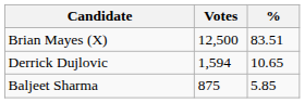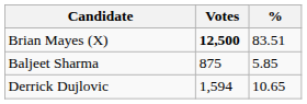 <table class="wikitable">
 <tr>
 <th bgcolor="#DDDDFF" width="200px">Candidate</th>
 <th bgcolor="#DDDDFF" width="50px">Votes</th>
 <th bgcolor="#DDDDFF" width="50px">%</th>
 </tr>
 <tr>
 <td>Brian Mayes (X)</td>
-<td>12,500</td>
+<td><strong>12,500</strong></td>
 <td>83.51</td>
+</tr>
+<tr>
+<td>Baljeet Sharma</td>
+<td>875</td>
+<td>5.85</td>
 </tr>
 <tr>
 <td>Derrick Dujlovic</td>
 <td>1,594</td>
 <td>10.65</td>
 </tr>
-<tr>
-<td>Baljeet Sharma</td>
-<td>875</td>
-<td>5.85</td>
-</tr>
 </table>
